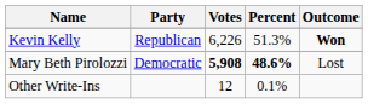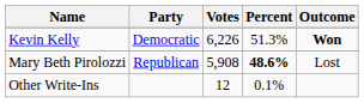 <table class=wikitable style="text-align:center">
 <tr>
 <th>Name</th>
 <th>Party</th>
 <th>Votes</th>
 <th>Percent</th>
 <th>Outcome</th>
 </tr>
 <tr>
 </tr>
 <tr>
 <td align=left><a href='#'>Kevin Kelly</a></td>
-<td><a href='#'>Republican</a></td>
+<td><a href='#'>Democratic</a></td>
 <td>6,226</td>
 <td>51.3%</td>
 <td><strong>Won</strong></td>
 </tr>
 <tr>
 </tr>
 <tr>
 <td align=left>Mary Beth Pirolozzi</td>
-<td><a href='#'>Democratic</a></td>
-<td><strong>5,908</strong></td>
+<td><a href='#'>Republican</a></td>
+<td>5,908</td>
 <td><strong>48.6%</strong></td>
 <td>Lost</td>
 </tr>
 <tr>
 <td align=left>Other Write-Ins</td>
 <td></td>
 <td>12</td>
 <td>0.1%</td>
 <td></td>
 </tr>
 </table>
